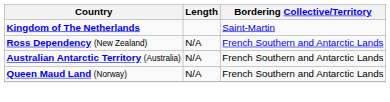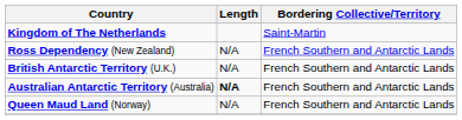 <table class="wikitable sortable">
 <tr>
 <th>Country</th>
 <th>Length</th>
 <th class="unsortable">Bordering <a href='#'>Collective/Territory</a></th>
 </tr>
 <tr>
 <td><strong> <a href='#'>Kingdom of The Netherlands</a></strong></td>
 <td></td>
 <td><a href='#'>Saint-Martin</a></td>
 </tr>
 <tr>
 <td> <strong><a href='#'>Ross Dependency</a></strong> <small>(New Zealand)</small></td>
 <td>N/A</td>
 <td><a href='#'>French Southern and Antarctic Lands</a></td>
 </tr>
 <tr>
+<td> <strong><a href='#'>British Antarctic Territory</a></strong> <small>(U.K.)</small></td>
+<td>N/A</td>
+<td>French Southern and Antarctic Lands</td>
+</tr>
+<tr>
 <td> <strong><a href='#'>Australian Antarctic Territory</a></strong> <small>(Australia)</small></td>
-<td>N/A</td>
+<td><strong>N/A</strong></td>
 <td>French Southern and Antarctic Lands</td>
 </tr>
 <tr>
 <td> <strong><a href='#'>Queen Maud Land</a></strong> <small>(Norway)</small></td>
 <td>N/A</td>
 <td>French Southern and Antarctic Lands</td>
 </tr>
 <tr>
 </tr>
 </table>
